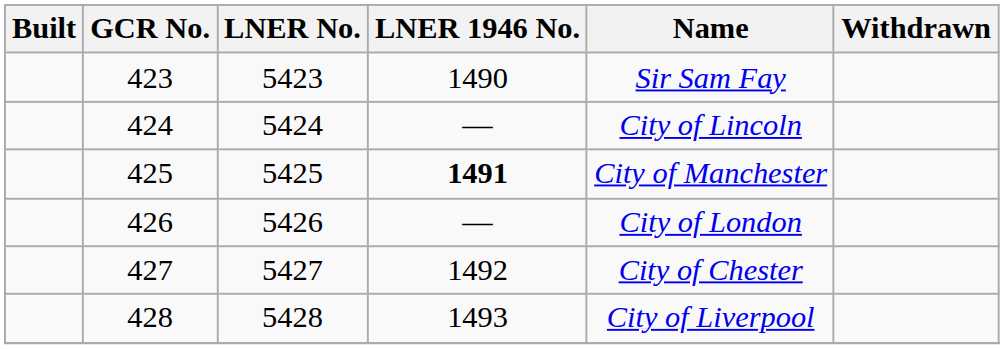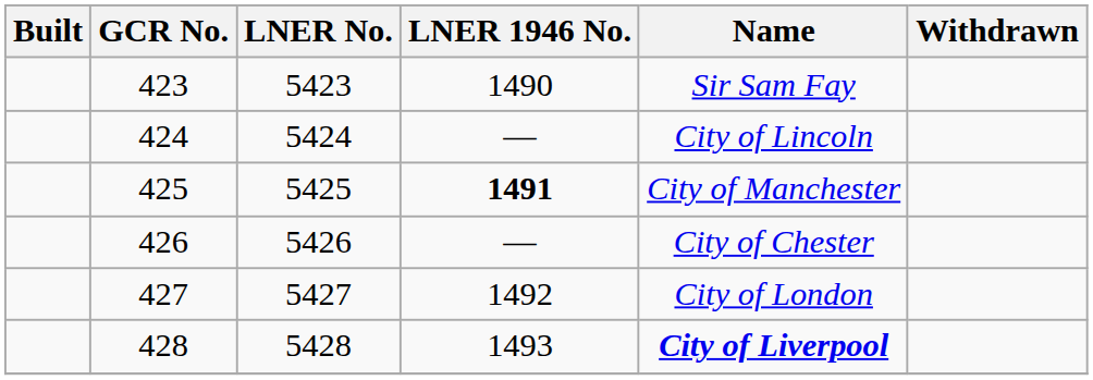 <table class="wikitable sortable" style=text-align:center>
 <tr>
 <th>Built</th>
 <th>GCR No.</th>
 <th>LNER No.</th>
 <th>LNER 1946 No.</th>
 <th>Name</th>
 <th>Withdrawn</th>
 </tr>
 <tr>
 <td align=right></td>
 <td>423</td>
 <td>5423</td>
 <td>1490</td>
 <td><em><a href='#'>Sir Sam Fay</a></em></td>
 <td align=right></td>
 </tr>
 <tr>
 <td align=right></td>
 <td>424</td>
 <td>5424</td>
 <td>—</td>
 <td><em><a href='#'>City of Lincoln</a></em></td>
 <td align=right></td>
 </tr>
 <tr>
 <td align=right></td>
 <td>425</td>
 <td>5425</td>
 <td><strong>1491</strong></td>
 <td><em><a href='#'>City of Manchester</a></em></td>
 <td align=right></td>
 </tr>
 <tr>
 <td align=right></td>
 <td>426</td>
 <td>5426</td>
 <td>—</td>
-<td><em><a href='#'>City of London</a></em></td>
+<td><em><a href='#'>City of Chester</a></em></td>
 <td align=right></td>
 </tr>
 <tr>
 <td align=right></td>
 <td>427</td>
 <td>5427</td>
 <td>1492</td>
-<td><em><a href='#'>City of Chester</a></em></td>
+<td><em><a href='#'>City of London</a></em></td>
 <td align=right></td>
 </tr>
 <tr>
 <td align=right></td>
 <td>428</td>
 <td>5428</td>
 <td>1493</td>
-<td><em><a href='#'>City of Liverpool</a></em></td>
+<td><strong><em><a href='#'>City of Liverpool</a></em></strong></td>
 <td align=right></td>
 </tr>
 <tr>
 </tr>
 </table>
